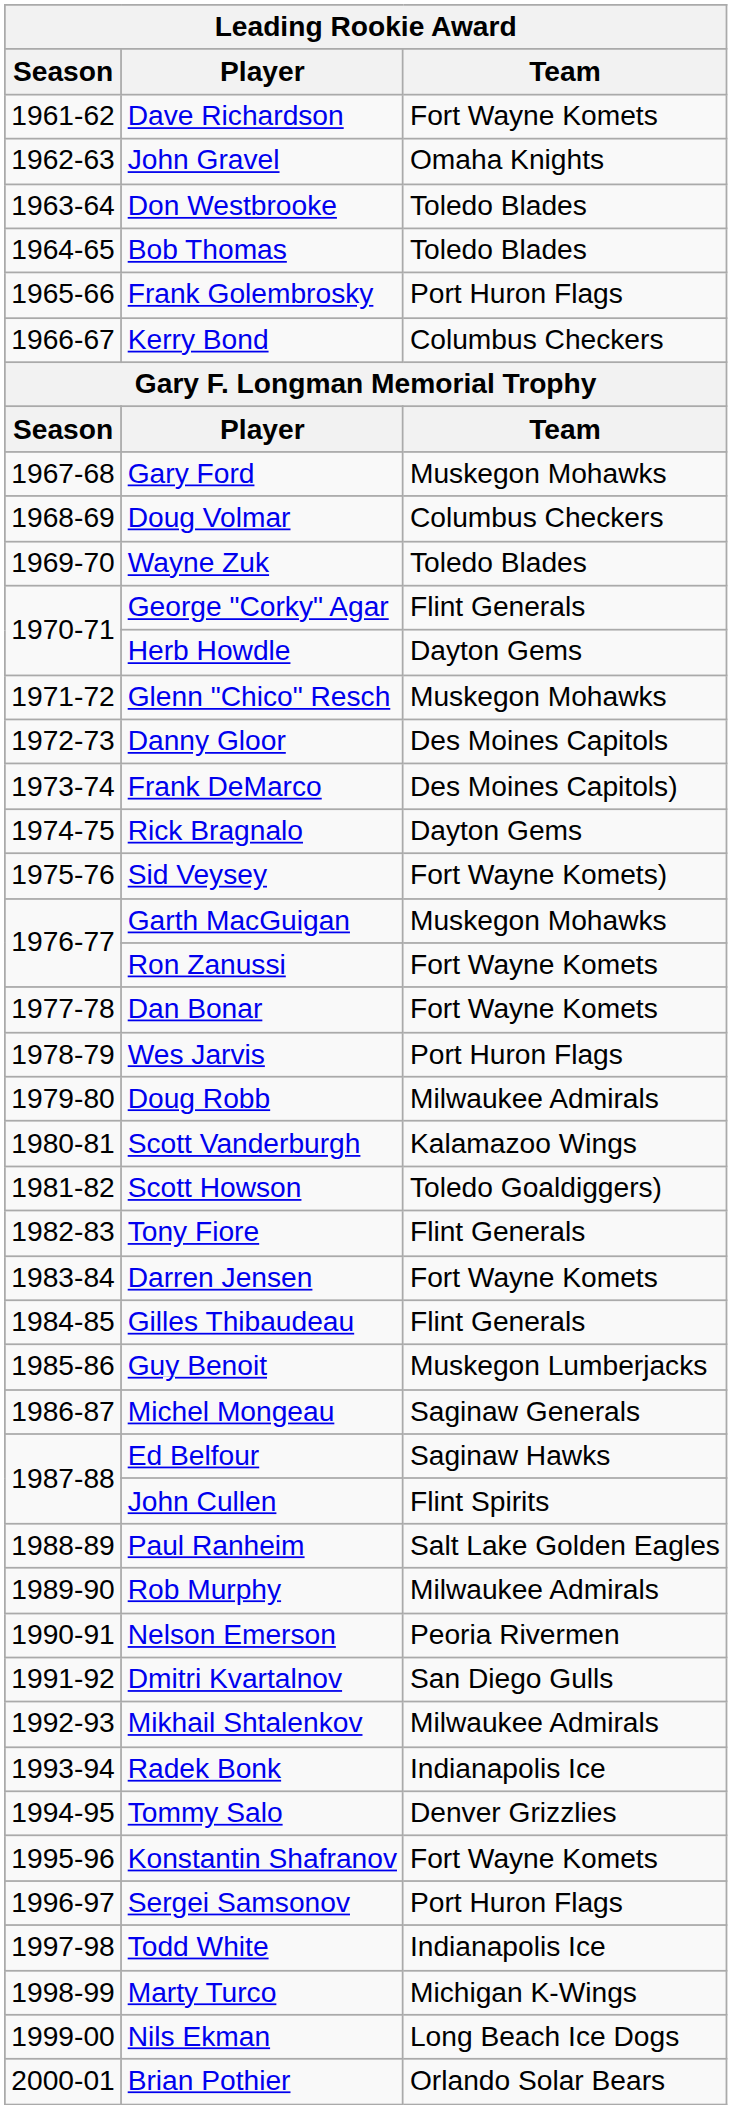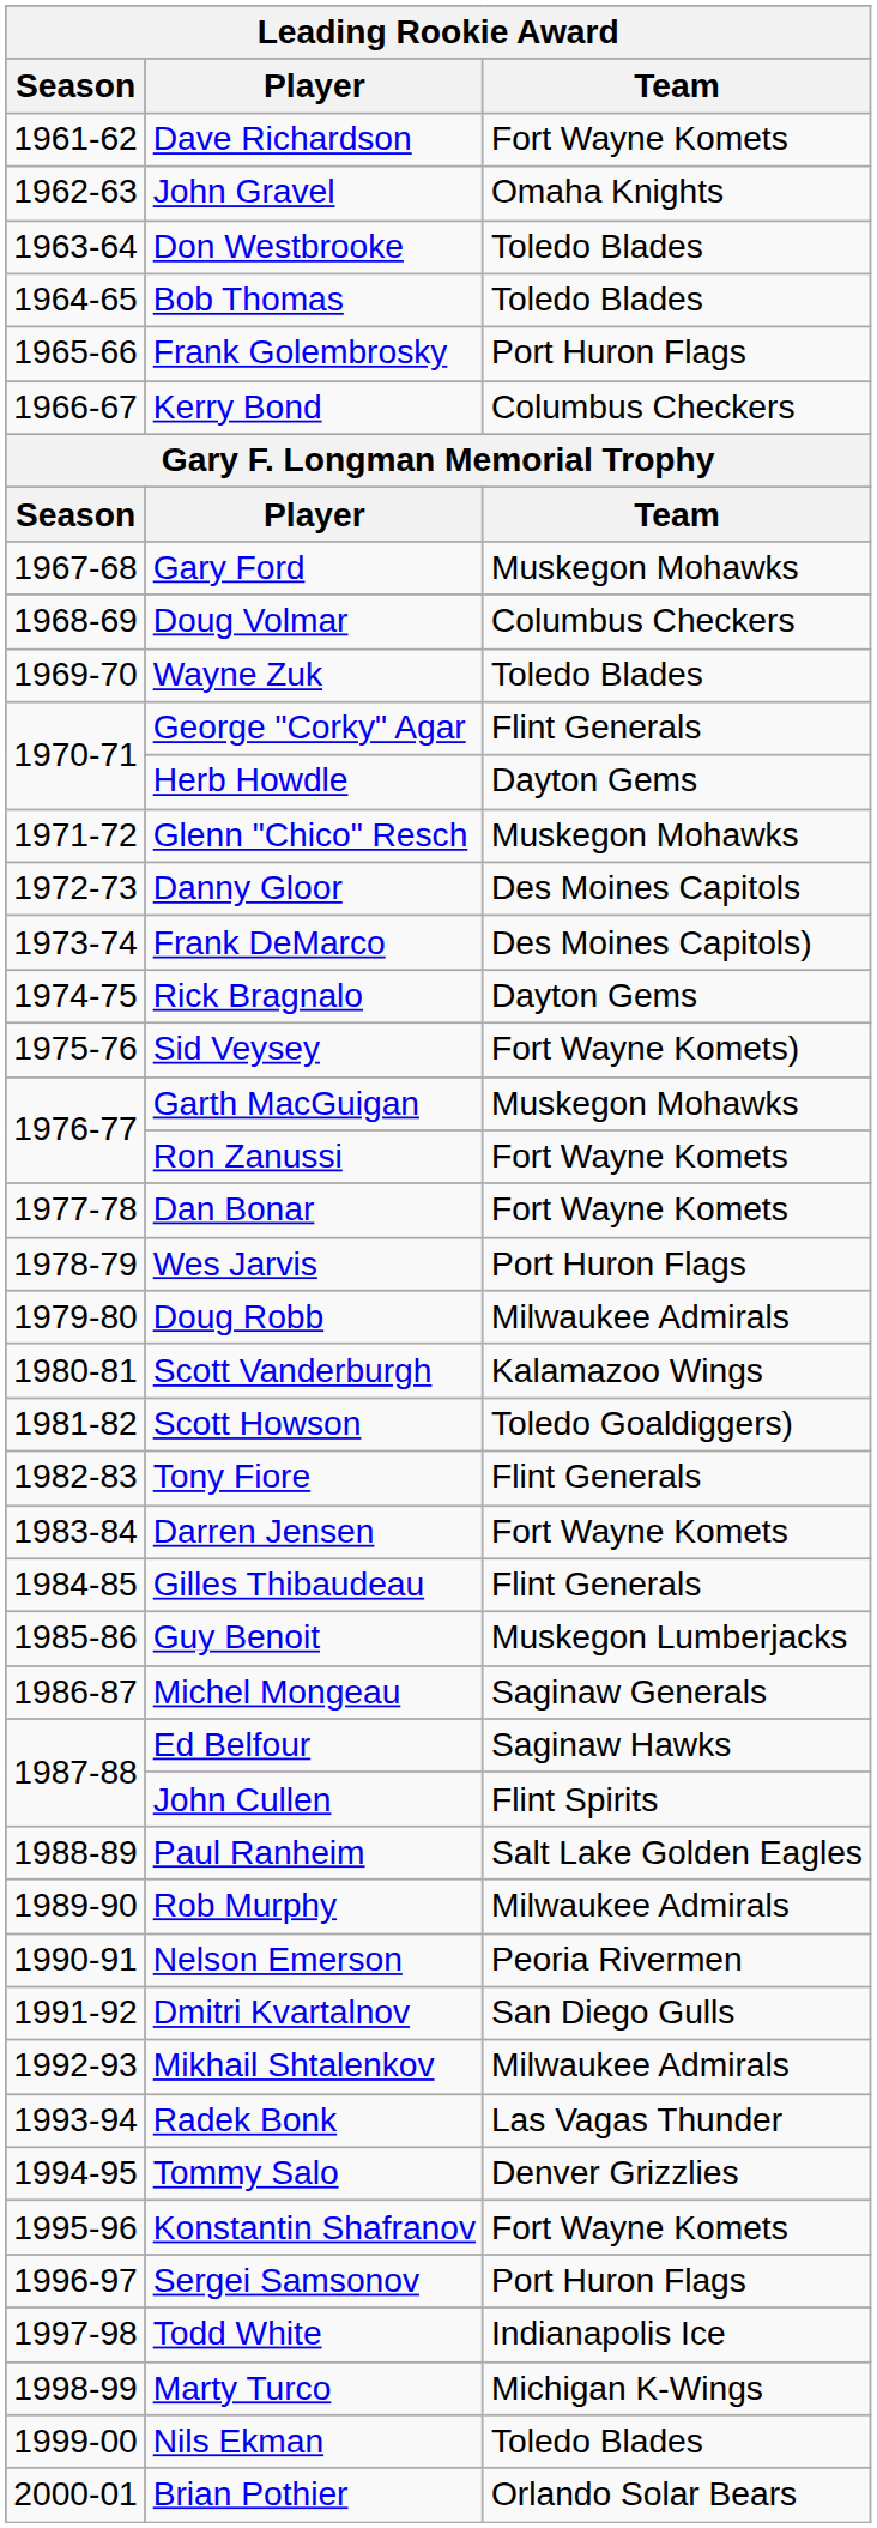 <table class="wikitable">
 <tr>
 <th colspan="3"><strong>Leading Rookie Award</strong></th>
 </tr>
 <tr>
 <th>Season</th>
 <th>Player</th>
 <th>Team</th>
 </tr>
 <tr>
 <td>1961-62</td>
 <td><a href='#'>Dave Richardson</a></td>
 <td>Fort Wayne Komets</td>
 </tr>
 <tr>
 <td>1962-63</td>
 <td><a href='#'>John Gravel</a></td>
 <td>Omaha Knights</td>
 </tr>
 <tr>
 <td>1963-64</td>
 <td><a href='#'>Don Westbrooke</a></td>
 <td>Toledo Blades</td>
 </tr>
 <tr>
 <td>1964-65</td>
 <td><a href='#'>Bob Thomas</a></td>
 <td>Toledo Blades</td>
 </tr>
 <tr>
 <td>1965-66</td>
 <td><a href='#'>Frank Golembrosky</a></td>
 <td>Port Huron Flags</td>
 </tr>
 <tr>
 <td>1966-67</td>
 <td><a href='#'>Kerry Bond</a></td>
 <td>Columbus Checkers</td>
 </tr>
 <tr>
 <th colspan="3"><strong>Gary F. Longman Memorial Trophy</strong></th>
 </tr>
 <tr>
 <th>Season</th>
 <th>Player</th>
 <th>Team</th>
 </tr>
 <tr>
 <td>1967-68</td>
 <td><a href='#'>Gary Ford</a></td>
 <td>Muskegon Mohawks</td>
 </tr>
 <tr>
 <td>1968-69</td>
 <td><a href='#'>Doug Volmar</a></td>
 <td>Columbus Checkers</td>
 </tr>
 <tr>
 <td>1969-70</td>
 <td><a href='#'>Wayne Zuk</a></td>
 <td>Toledo Blades</td>
 </tr>
 <tr>
 <td rowspan="2">1970-71</td>
 <td><a href='#'>George "Corky" Agar</a></td>
 <td>Flint Generals</td>
 </tr>
 <tr>
 <td><a href='#'>Herb Howdle</a></td>
 <td>Dayton Gems</td>
 </tr>
 <tr>
 <td>1971-72</td>
 <td><a href='#'>Glenn "Chico" Resch</a></td>
 <td>Muskegon Mohawks</td>
 </tr>
 <tr>
 <td>1972-73</td>
 <td><a href='#'>Danny Gloor</a></td>
 <td>Des Moines Capitols</td>
 </tr>
 <tr>
 <td>1973-74</td>
 <td><a href='#'>Frank DeMarco</a></td>
 <td>Des Moines Capitols)</td>
 </tr>
 <tr>
 <td>1974-75</td>
 <td><a href='#'>Rick Bragnalo</a></td>
 <td>Dayton Gems</td>
 </tr>
 <tr>
 <td>1975-76</td>
 <td><a href='#'>Sid Veysey</a></td>
 <td>Fort Wayne Komets)</td>
 </tr>
 <tr>
 <td rowspan="2">1976-77</td>
 <td><a href='#'>Garth MacGuigan</a></td>
 <td>Muskegon Mohawks</td>
 </tr>
 <tr>
 <td><a href='#'>Ron Zanussi</a></td>
 <td>Fort Wayne Komets</td>
 </tr>
 <tr>
 <td>1977-78</td>
 <td><a href='#'>Dan Bonar</a></td>
 <td>Fort Wayne Komets</td>
 </tr>
 <tr>
 <td>1978-79</td>
 <td><a href='#'>Wes Jarvis</a></td>
 <td>Port Huron Flags</td>
 </tr>
 <tr>
 <td>1979-80</td>
 <td><a href='#'>Doug Robb</a></td>
 <td>Milwaukee Admirals</td>
 </tr>
 <tr>
 <td>1980-81</td>
 <td><a href='#'>Scott Vanderburgh</a></td>
 <td>Kalamazoo Wings</td>
 </tr>
 <tr>
 <td>1981-82</td>
 <td><a href='#'>Scott Howson</a></td>
 <td>Toledo Goaldiggers)</td>
 </tr>
 <tr>
 <td>1982-83</td>
 <td><a href='#'>Tony Fiore</a></td>
 <td>Flint Generals</td>
 </tr>
 <tr>
 <td>1983-84</td>
 <td><a href='#'>Darren Jensen</a></td>
 <td>Fort Wayne Komets</td>
 </tr>
 <tr>
 <td>1984-85</td>
 <td><a href='#'>Gilles Thibaudeau</a></td>
 <td>Flint Generals</td>
 </tr>
 <tr>
 <td>1985-86</td>
 <td><a href='#'>Guy Benoit</a></td>
 <td>Muskegon Lumberjacks</td>
 </tr>
 <tr>
 <td>1986-87</td>
 <td><a href='#'>Michel Mongeau</a></td>
 <td>Saginaw Generals</td>
 </tr>
 <tr>
 <td rowspan="2">1987-88</td>
 <td><a href='#'>Ed Belfour</a></td>
 <td>Saginaw Hawks</td>
 </tr>
 <tr>
 <td><a href='#'>John Cullen</a></td>
 <td>Flint Spirits</td>
 </tr>
 <tr>
 <td>1988-89</td>
 <td><a href='#'>Paul Ranheim</a></td>
 <td>Salt Lake Golden Eagles</td>
 </tr>
 <tr>
 <td>1989-90</td>
 <td><a href='#'>Rob Murphy</a></td>
 <td>Milwaukee Admirals</td>
 </tr>
 <tr>
 <td>1990-91</td>
 <td><a href='#'>Nelson Emerson</a></td>
 <td>Peoria Rivermen</td>
 </tr>
 <tr>
 <td>1991-92</td>
 <td><a href='#'>Dmitri Kvartalnov</a></td>
 <td>San Diego Gulls</td>
 </tr>
 <tr>
 <td>1992-93</td>
 <td><a href='#'>Mikhail Shtalenkov</a></td>
 <td>Milwaukee Admirals</td>
 </tr>
 <tr>
 <td>1993-94</td>
 <td><a href='#'>Radek Bonk</a></td>
-<td>Indianapolis Ice</td>
+<td>Las Vagas Thunder</td>
 </tr>
 <tr>
 <td>1994-95</td>
 <td><a href='#'>Tommy Salo</a></td>
 <td>Denver Grizzlies</td>
 </tr>
 <tr>
 <td>1995-96</td>
 <td><a href='#'>Konstantin Shafranov</a></td>
 <td>Fort Wayne Komets</td>
 </tr>
 <tr>
 <td>1996-97</td>
 <td><a href='#'>Sergei Samsonov</a></td>
 <td>Port Huron Flags</td>
 </tr>
 <tr>
 <td>1997-98</td>
 <td><a href='#'>Todd White</a></td>
 <td>Indianapolis Ice</td>
 </tr>
 <tr>
 <td>1998-99</td>
 <td><a href='#'>Marty Turco</a></td>
 <td>Michigan K-Wings</td>
 </tr>
 <tr>
 <td>1999-00</td>
 <td><a href='#'>Nils Ekman</a></td>
-<td>Long Beach Ice Dogs</td>
+<td>Toledo Blades</td>
 </tr>
 <tr>
 <td>2000-01</td>
 <td><a href='#'>Brian Pothier</a></td>
 <td>Orlando Solar Bears</td>
 </tr>
 </table>
